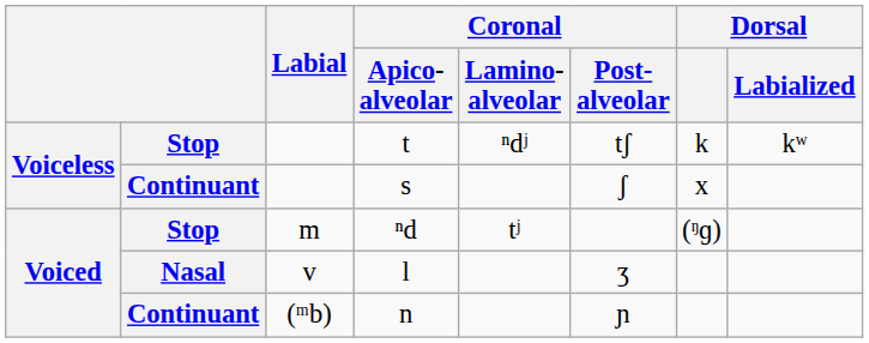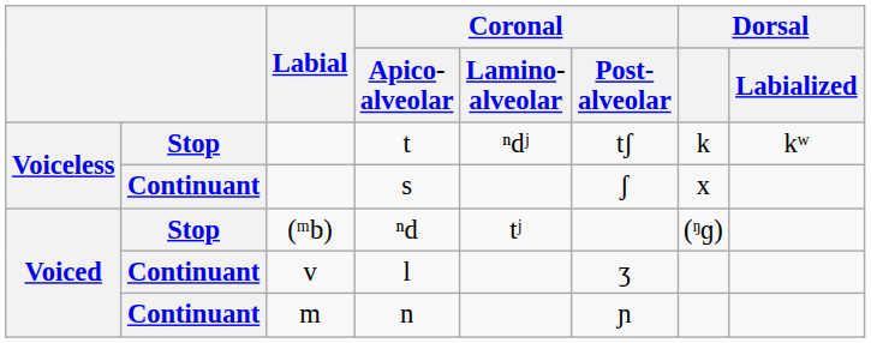 <table class="wikitable" style="text-align: center;">
 <tr>
 <th colspan="2" rowspan="2"></th>
 <th rowspan="2"><a href='#'>Labial</a></th>
 <th colspan="3"><a href='#'>Coronal</a></th>
 <th colspan="2"><a href='#'>Dorsal</a></th>
 </tr>
 <tr>
 <th><a href='#'>Apico</a>-<br><a href='#'>alveolar</a></th>
 <th><a href='#'>Lamino</a>-<br><a href='#'>alveolar</a></th>
 <th><a href='#'>Post-<br>alveolar</a></th>
 <th></th>
 <th><a href='#'>Labialized</a></th>
 </tr>
 <tr>
 <th rowspan="2"><a href='#'>Voiceless</a></th>
 <th><a href='#'>Stop</a></th>
 <td></td>
 <td>t</td>
 <td>ⁿdʲ</td>
 <td>tʃ</td>
 <td>k</td>
 <td>kʷ</td>
 </tr>
 <tr>
 <th><a href='#'>Continuant</a></th>
 <td></td>
 <td>s</td>
 <td></td>
 <td>ʃ</td>
 <td>x</td>
 <td></td>
 </tr>
 <tr>
 <th rowspan="3"><a href='#'>Voiced</a></th>
 <th><a href='#'>Stop</a></th>
-<td>m</td>
+<td>(ᵐb)</td>
 <td>ⁿd</td>
 <td>tʲ</td>
 <td></td>
 <td>(ᵑɡ)</td>
 <td></td>
 </tr>
 <tr>
-<th><a href='#'>Nasal</a></th>
+<th><a href='#'>Continuant</a></th>
 <td>v</td>
 <td>l</td>
 <td></td>
 <td>ʒ</td>
 <td></td>
 <td></td>
 </tr>
 <tr>
 <th><a href='#'>Continuant</a></th>
-<td>(ᵐb)</td>
+<td>m</td>
 <td>n</td>
 <td></td>
 <td>ɲ</td>
 <td></td>
 <td></td>
 </tr>
 </table>
